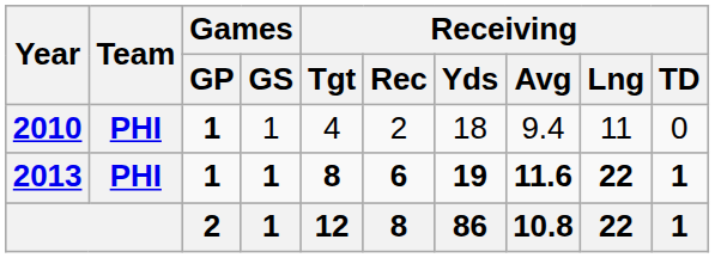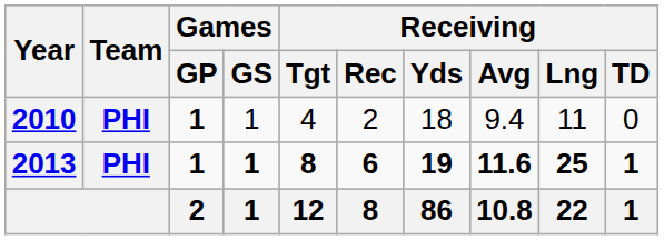 <table class="wikitable" style="text-align:center">
 <tr>
 <th rowspan="2">Year</th>
 <th rowspan="2">Team</th>
 <th colspan="2">Games</th>
 <th colspan="6">Receiving</th>
 </tr>
 <tr>
 <th>GP</th>
 <th>GS</th>
 <th>Tgt</th>
 <th>Rec</th>
 <th>Yds</th>
 <th>Avg</th>
 <th>Lng</th>
 <th>TD</th>
 </tr>
 <tr>
 <th><a href='#'>2010</a></th>
 <th><a href='#'>PHI</a></th>
 <td><strong>1</strong></td>
 <td>1</td>
 <td>4</td>
 <td>2</td>
 <td>18</td>
 <td>9.4</td>
 <td>11</td>
 <td>0</td>
 </tr>
 <tr>
 <th><a href='#'>2013</a></th>
 <th><a href='#'>PHI</a></th>
 <td><strong>1</strong></td>
 <td><strong>1</strong></td>
 <td><strong>8</strong></td>
 <td><strong>6</strong></td>
 <td><strong>19</strong></td>
 <td><strong>11.6</strong></td>
-<td><strong>22</strong></td>
+<td><strong>25</strong></td>
 <td><strong>1</strong></td>
 </tr>
 <tr>
 <th colspan="2"></th>
 <th>2</th>
 <th>1</th>
 <th>12</th>
 <th>8</th>
 <th>86</th>
 <th>10.8</th>
 <th>22</th>
 <th>1</th>
 </tr>
 </table>
